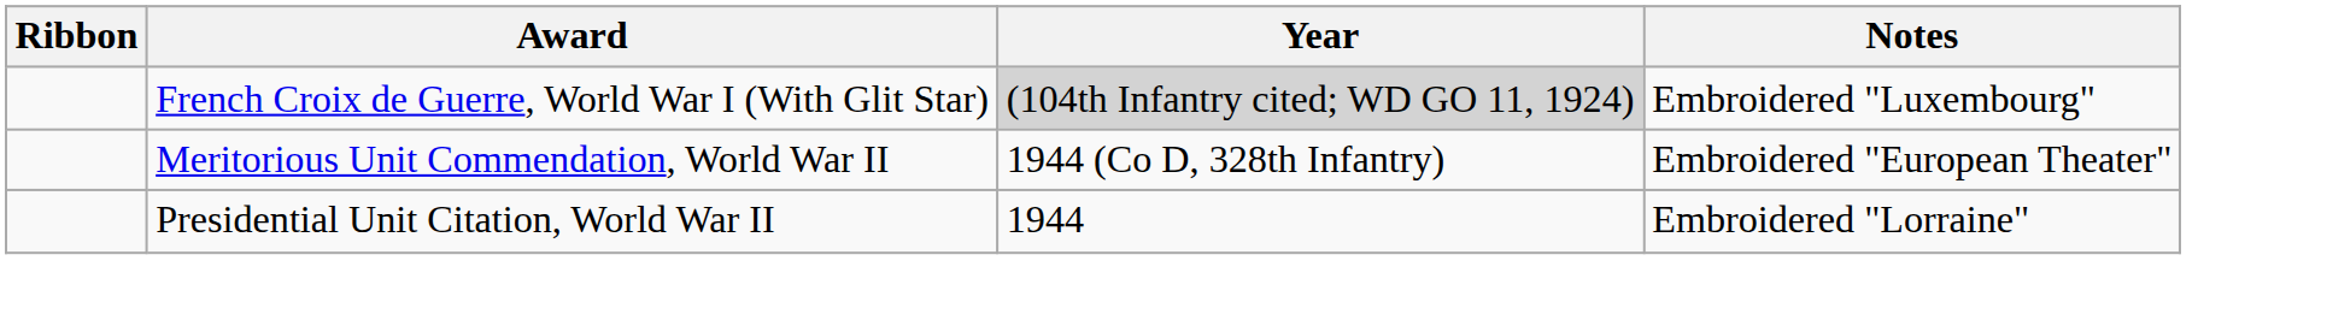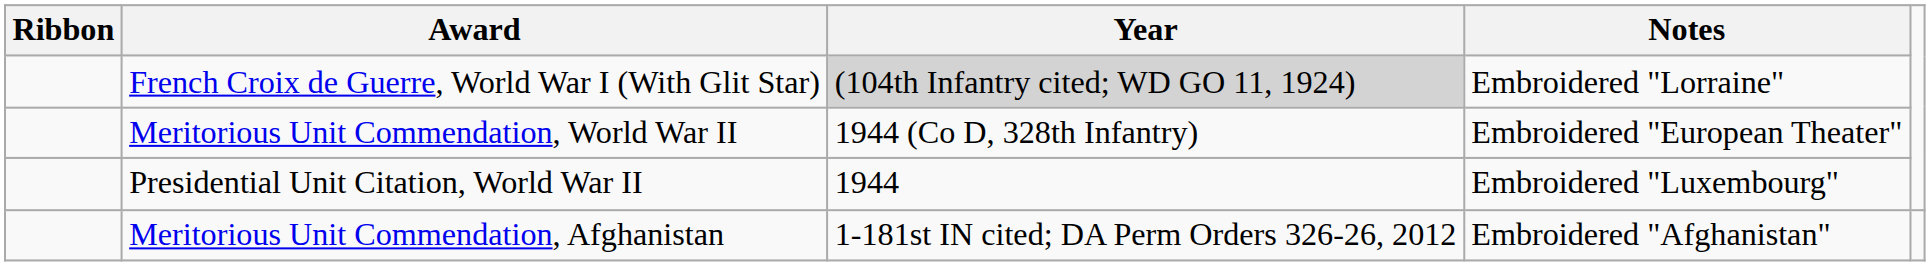 <table class="wikitable" align="left">
 <tr bgcolor="#efefef">
 <th>Ribbon</th>
 <th>Award</th>
 <th>Year</th>
 <th>Notes</th>
 </tr>
 <tr>
 <td></td>
 <td><a href='#'>French Croix de Guerre</a>, World War I (With Glit Star)</td>
 <td style="background: lightgrey;">(104th Infantry cited; WD GO 11, 1924)</td>
-<td>Embroidered "Luxembourg"</td>
+<td>Embroidered "Lorraine"</td>
 </tr>
 <tr>
 <td></td>
 <td><a href='#'>Meritorious Unit Commendation</a>, World War II</td>
 <td>1944 (Co D, 328th Infantry)</td>
 <td>Embroidered "European Theater"</td>
 </tr>
 <tr>
 <td></td>
 <td>Presidential Unit Citation, World War II</td>
 <td>1944</td>
-<td>Embroidered "Lorraine"</td>
+<td>Embroidered "Luxembourg"</td>
+</tr>
+<tr>
+<td></td>
+<td><a href='#'>Meritorious Unit Commendation</a>, Afghanistan</td>
+<td>1-181st IN cited; DA Perm Orders 326-26, 2012</td>
+<td>Embroidered "Afghanistan"</td>
+<td></td>
 </tr>
 </table>
